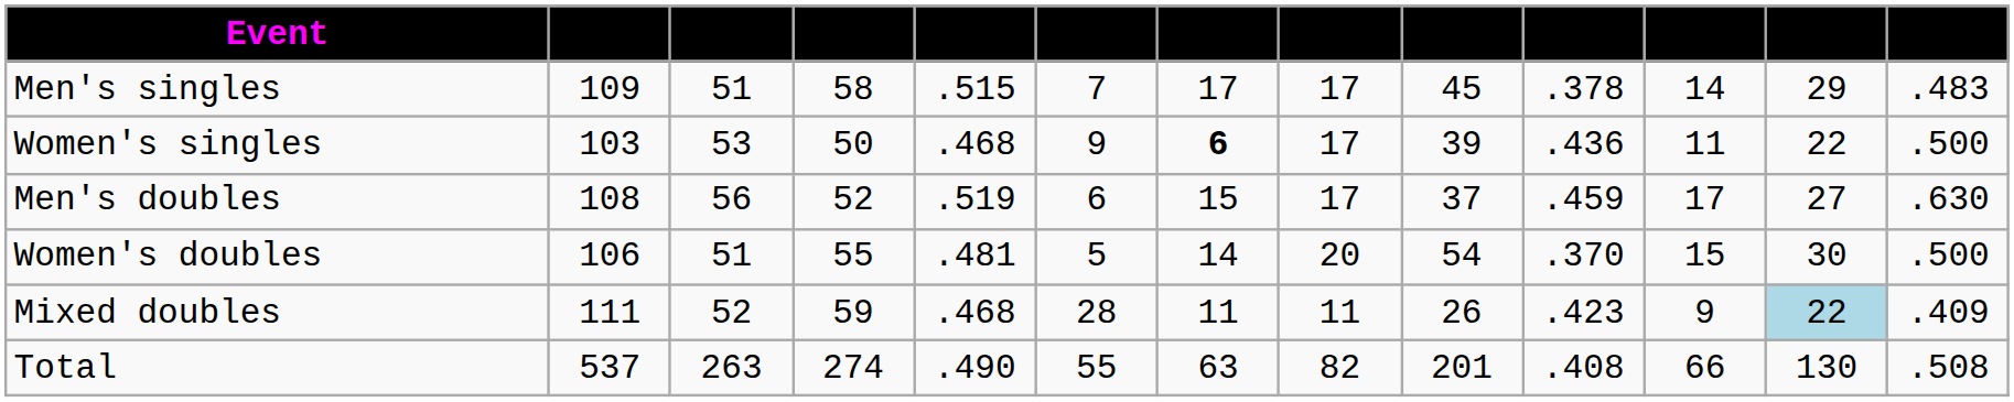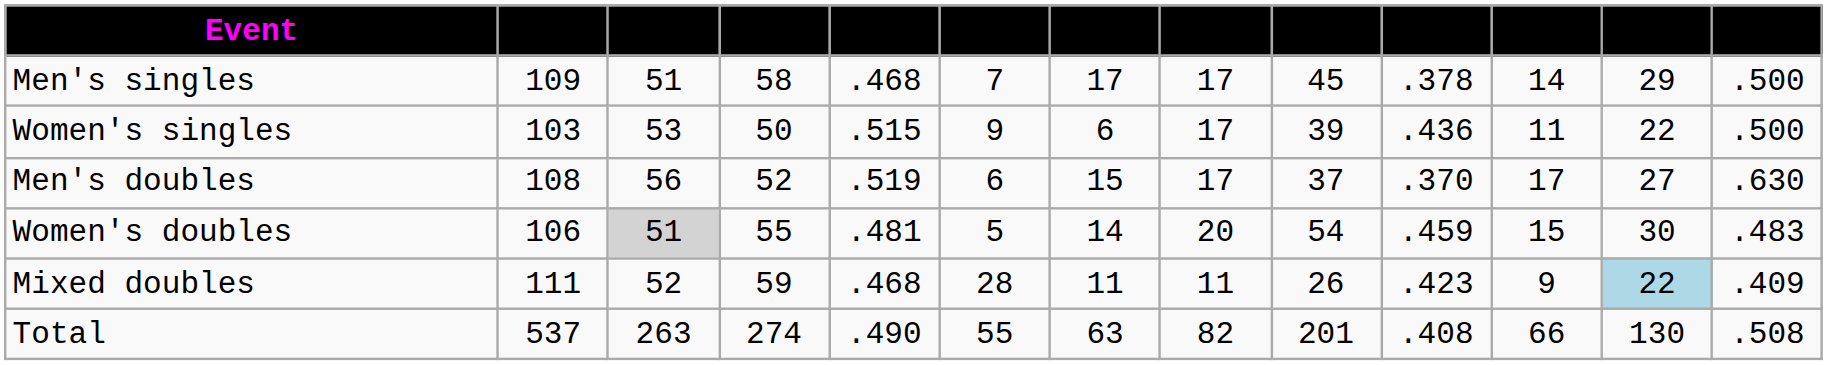 <table class="wikitable" style="text-align:center">
 <tr>
 <th style="background:black; color:magenta" width="200px">Event</th>
 <th style="background:black; color:magenta" width="40px"></th>
 <th style="background:black; color:magenta" width="40px"></th>
 <th style="background:black; color:magenta" width="40px"></th>
 <th style="background:black; color:magenta" width="40px"></th>
 <th style="background:black; color:magenta" width="40px"></th>
 <th style="background:black; color:magenta" width="40px"></th>
 <th style="background:black; color:magenta" width="40px"></th>
 <th style="background:black; color:magenta" width="40px"></th>
 <th style="background:black; color:magenta" width="40px"></th>
 <th style="background:black; color:magenta" width="40px"></th>
 <th style="background:black; color:magenta" width="40px"></th>
 <th style="background:black; color:magenta" width="40px"></th>
 </tr>
 <tr>
 <td style="text-align:left">Men's singles</td>
 <td>109</td>
 <td>51</td>
 <td>58</td>
-<td>.515</td>
+<td>.468</td>
 <td>7</td>
 <td>17</td>
 <td>17</td>
 <td>45</td>
 <td>.378</td>
 <td>14</td>
 <td>29</td>
-<td>.483</td>
+<td>.500</td>
 </tr>
 <tr>
 <td style="text-align:left">Women's singles</td>
 <td>103</td>
 <td>53</td>
 <td>50</td>
-<td>.468</td>
+<td>.515</td>
 <td>9</td>
-<td><strong>6</strong></td>
+<td>6</td>
 <td>17</td>
 <td>39</td>
 <td>.436</td>
 <td>11</td>
 <td>22</td>
 <td>.500</td>
 </tr>
 <tr>
 <td style="text-align:left">Men's doubles</td>
 <td>108</td>
 <td>56</td>
 <td>52</td>
 <td>.519</td>
 <td>6</td>
 <td>15</td>
 <td>17</td>
 <td>37</td>
-<td>.459</td>
+<td>.370</td>
 <td>17</td>
 <td>27</td>
 <td>.630</td>
 </tr>
 <tr>
 <td style="text-align:left">Women's doubles</td>
 <td>106</td>
-<td>51</td>
+<td style="background: lightgrey;">51</td>
 <td>55</td>
 <td>.481</td>
 <td>5</td>
 <td>14</td>
 <td>20</td>
 <td>54</td>
-<td>.370</td>
+<td>.459</td>
 <td>15</td>
 <td>30</td>
-<td>.500</td>
+<td>.483</td>
 </tr>
 <tr>
 <td style="text-align:left">Mixed doubles</td>
 <td>111</td>
 <td>52</td>
 <td>59</td>
 <td>.468</td>
 <td>28</td>
 <td>11</td>
 <td>11</td>
 <td>26</td>
 <td>.423</td>
 <td>9</td>
 <td style="background: lightblue;">22</td>
 <td>.409</td>
 </tr>
 <tr>
 <td style="text-align:left">Total</td>
 <td>537</td>
 <td>263</td>
 <td>274</td>
 <td>.490</td>
 <td>55</td>
 <td>63</td>
 <td>82</td>
 <td>201</td>
 <td>.408</td>
 <td>66</td>
 <td>130</td>
 <td>.508</td>
 </tr>
 </table>
